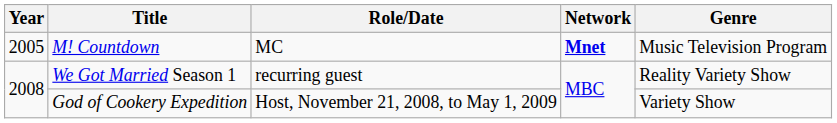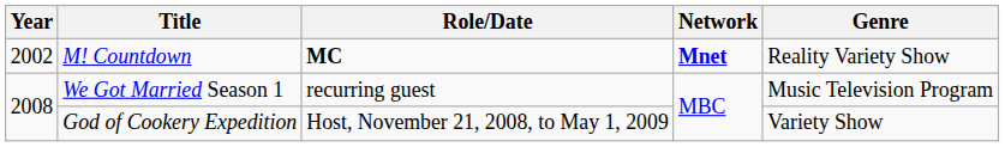 <table class="wikitable">
 <tr>
 <th>Year</th>
 <th>Title</th>
 <th>Role/Date</th>
 <th>Network</th>
 <th>Genre</th>
 </tr>
 <tr>
-<td>2005</td>
+<td>2002</td>
 <td><em><a href='#'>M! Countdown</a></em></td>
-<td>MC</td>
+<td><strong>MC</strong></td>
 <td><strong><a href='#'>Mnet</a></strong></td>
-<td>Music Television Program</td>
+<td>Reality Variety Show</td>
 </tr>
 <tr>
 <td rowspan="2">2008</td>
 <td><em><a href='#'>We Got Married</a></em> Season 1</td>
 <td>recurring guest</td>
 <td rowspan="2"><a href='#'>MBC</a></td>
-<td>Reality Variety Show</td>
+<td>Music Television Program</td>
 </tr>
 <tr>
 <td><em>God of Cookery Expedition</em></td>
 <td>Host, November 21, 2008, to May 1, 2009</td>
 <td>Variety Show</td>
 </tr>
 </table>
